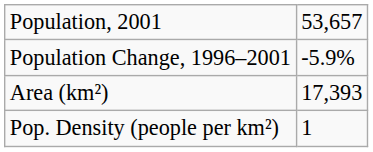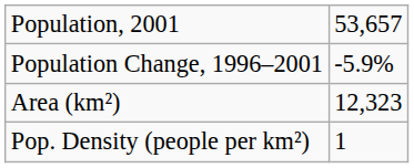 <table class="wikitable">
 <tr>
 <td>Population, 2001</td>
 <td>53,657</td>
 </tr>
 <tr>
 <td>Population Change, 1996–2001</td>
 <td>-5.9%</td>
 </tr>
 <tr>
 <td>Area (km²)</td>
-<td>17,393</td>
+<td>12,323</td>
 </tr>
 <tr>
 <td>Pop. Density (people per km²)</td>
 <td>1</td>
 </tr>
 </table>
